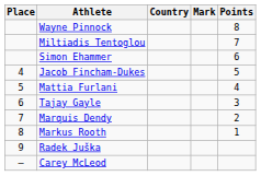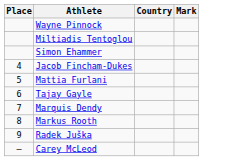 <table class="wikitable mw-datatable sortable">
 <tr>
 <th>Place</th>
 <th>Athlete</th>
 <th>Country</th>
 <th>Mark</th>
-<th>Points</th>
 </tr>
 <tr>
 <td align=center></td>
 <td><a href='#'>Wayne Pinnock</a></td>
 <td></td>
 <td> </td>
-<td align=center>8</td>
 </tr>
 <tr>
 <td align=center></td>
 <td><a href='#'>Miltiadis Tentoglou</a></td>
 <td></td>
 <td> </td>
-<td align=center>7</td>
 </tr>
 <tr>
 <td align=center></td>
 <td><a href='#'>Simon Ehammer</a></td>
 <td></td>
 <td> </td>
-<td align=center>6</td>
 </tr>
 <tr>
 <td align=center>4</td>
 <td><a href='#'>Jacob Fincham-Dukes</a></td>
 <td></td>
 <td> </td>
-<td align=center>5</td>
 </tr>
 <tr>
 <td align=center>5</td>
 <td><a href='#'>Mattia Furlani</a></td>
 <td></td>
 <td> </td>
-<td align=center>4</td>
 </tr>
 <tr>
 <td align=center>6</td>
 <td><a href='#'>Tajay Gayle</a></td>
 <td></td>
 <td> </td>
-<td align=center>3</td>
 </tr>
 <tr>
 <td align=center>7</td>
 <td><a href='#'>Marquis Dendy</a></td>
 <td></td>
 <td> </td>
-<td align=center>2</td>
 </tr>
 <tr>
 <td align=center>8</td>
 <td><a href='#'>Markus Rooth</a></td>
 <td></td>
 <td> </td>
-<td align=center>1</td>
 </tr>
 <tr>
 <td align=center>9</td>
 <td><a href='#'>Radek Juška</a></td>
 <td></td>
 <td> </td>
-<td align=center></td>
 </tr>
 <tr>
 <td align=center>—</td>
 <td><a href='#'>Carey McLeod</a></td>
 <td></td>
 <td></td>
-<td align=center></td>
 </tr>
 </table>
